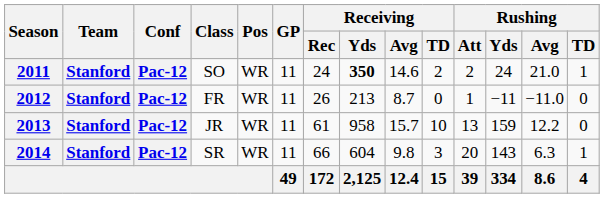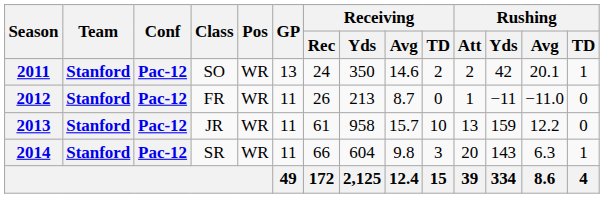 <table class="wikitable" style="text-align: center;">
 <tr>
 <th rowspan="2">Season</th>
 <th rowspan="2">Team</th>
 <th rowspan="2">Conf</th>
 <th rowspan="2">Class</th>
 <th rowspan="2">Pos</th>
 <th rowspan="2">GP</th>
 <th colspan="4">Receiving</th>
 <th colspan="4">Rushing</th>
 </tr>
 <tr>
 <th>Rec</th>
 <th>Yds</th>
 <th>Avg</th>
 <th>TD</th>
 <th>Att</th>
 <th>Yds</th>
 <th>Avg</th>
 <th>TD</th>
 </tr>
 <tr>
 <th><a href='#'>2011</a></th>
 <th><a href='#'>Stanford</a></th>
 <th><a href='#'>Pac-12</a></th>
 <td>SO</td>
 <td>WR</td>
-<td>11</td>
+<td>13</td>
 <td>24</td>
-<td><strong>350</strong></td>
+<td>350</td>
 <td>14.6</td>
 <td>2</td>
 <td>2</td>
-<td>24</td>
-<td>21.0</td>
+<td>42</td>
+<td>20.1</td>
 <td>1</td>
 </tr>
 <tr>
 <th><a href='#'>2012</a></th>
 <th><a href='#'>Stanford</a></th>
 <th><a href='#'>Pac-12</a></th>
 <td>FR</td>
 <td>WR</td>
 <td>11</td>
 <td>26</td>
 <td>213</td>
 <td>8.7</td>
 <td>0</td>
 <td>1</td>
 <td>−11</td>
 <td>−11.0</td>
 <td>0</td>
 </tr>
 <tr>
 <th><a href='#'>2013</a></th>
 <th><a href='#'>Stanford</a></th>
 <th><a href='#'>Pac-12</a></th>
 <td>JR</td>
 <td>WR</td>
 <td>11</td>
 <td>61</td>
 <td>958</td>
 <td>15.7</td>
 <td>10</td>
 <td>13</td>
 <td>159</td>
 <td>12.2</td>
 <td>0</td>
 </tr>
 <tr>
 <th><a href='#'>2014</a></th>
 <th><a href='#'>Stanford</a></th>
 <th><a href='#'>Pac-12</a></th>
 <td>SR</td>
 <td>WR</td>
 <td>11</td>
 <td>66</td>
 <td>604</td>
 <td>9.8</td>
 <td>3</td>
 <td>20</td>
 <td>143</td>
 <td>6.3</td>
 <td>1</td>
 </tr>
 <tr>
 <th colspan="5"></th>
 <th>49</th>
 <th>172</th>
 <th>2,125</th>
 <th>12.4</th>
 <th>15</th>
 <th>39</th>
 <th>334</th>
 <th>8.6</th>
 <th>4</th>
 </tr>
 </table>
